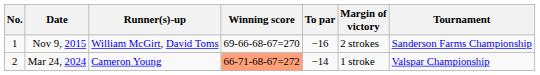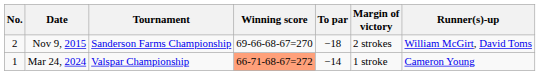 <table class="wikitable" style="font-size:95%;">
 <tr>
 <th>No.</th>
 <th>Date</th>
-<th>Runner(s)-up</th>
+<th>Tournament</th>
 <th>Winning score</th>
 <th>To par</th>
 <th>Margin of<br>victory</th>
-<th>Tournament</th>
+<th>Runner(s)-up</th>
+</tr>
+<tr>
+<td align=center>2</td>
+<td align=right>Nov 9, <a href='#'>2015</a></td>
+<td><a href='#'>Sanderson Farms Championship</a></td>
+<td align=right>69-66-68-67=270</td>
+<td align=center>−18</td>
+<td>2 strokes</td>
+<td> <a href='#'>William McGirt</a>,  <a href='#'>David Toms</a></td>
 </tr>
 <tr>
 <td align=center>1</td>
-<td align=right>Nov 9, <a href='#'>2015</a></td>
-<td> <a href='#'>William McGirt</a>,  <a href='#'>David Toms</a></td>
-<td align=right>69-66-68-67=270</td>
-<td align=center>−16</td>
-<td>2 strokes</td>
-<td><a href='#'>Sanderson Farms Championship</a></td>
-</tr>
-<tr>
-<td align=center>2</td>
 <td align=right>Mar 24, <a href='#'>2024</a></td>
-<td> <a href='#'>Cameron Young</a></td>
+<td><a href='#'>Valspar Championship</a></td>
 <td align=right style="background: lightsalmon;">66-71-68-67=272</td>
 <td align=center>−14</td>
 <td>1 stroke</td>
-<td><a href='#'>Valspar Championship</a></td>
+<td> <a href='#'>Cameron Young</a></td>
 </tr>
 </table>
